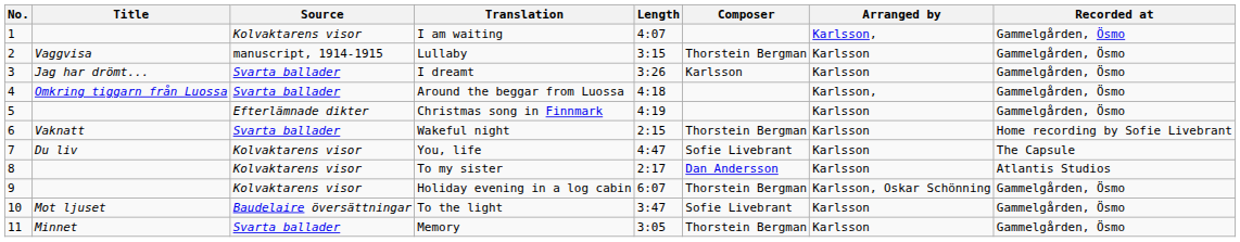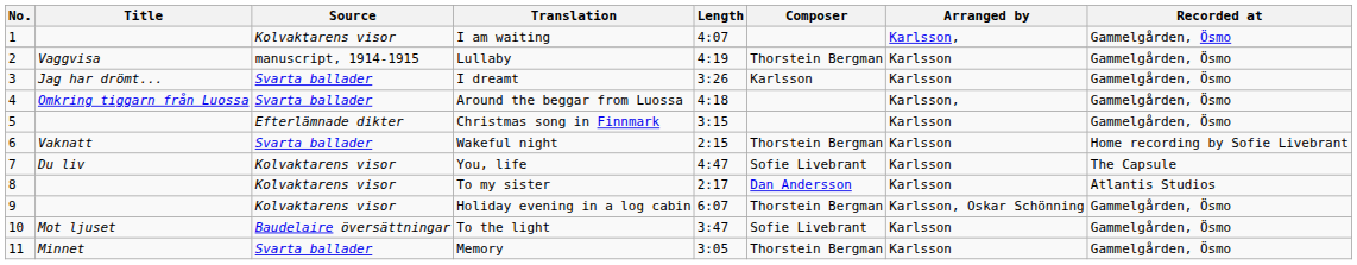 <table class="wikitable">
 <tr>
 <th>No.</th>
 <th>Title</th>
 <th>Source</th>
 <th>Translation</th>
 <th>Length</th>
 <th>Composer</th>
 <th>Arranged by</th>
 <th>Recorded at</th>
 </tr>
 <tr>
 <td>1</td>
 <td><em></em></td>
 <td><em>Kolvaktarens visor</em></td>
 <td>I am waiting</td>
 <td>4:07</td>
 <td></td>
 <td><a href='#'>Karlsson</a>, </td>
 <td>Gammelgården, <a href='#'>Ösmo</a></td>
 </tr>
 <tr>
 <td>2</td>
 <td><em>Vaggvisa</em></td>
 <td>manuscript, 1914-1915</td>
 <td>Lullaby</td>
-<td>3:15</td>
+<td>4:19</td>
 <td>Thorstein Bergman</td>
 <td>Karlsson</td>
 <td>Gammelgården, Ösmo</td>
 </tr>
 <tr>
 <td>3</td>
 <td><em>Jag har drömt...</em></td>
 <td><em><a href='#'>Svarta ballader</a></em></td>
 <td>I dreamt</td>
 <td>3:26</td>
 <td>Karlsson</td>
 <td>Karlsson</td>
 <td>Gammelgården, Ösmo</td>
 </tr>
 <tr>
 <td>4</td>
 <td><em><a href='#'>Omkring tiggarn från Luossa</a></em></td>
 <td><em><a href='#'>Svarta ballader</a></em></td>
 <td>Around the beggar from Luossa</td>
 <td>4:18</td>
 <td></td>
 <td>Karlsson, </td>
 <td>Gammelgården, Ösmo</td>
 </tr>
 <tr>
 <td>5</td>
 <td><em></em></td>
 <td><em>Efterlämnade dikter</em></td>
 <td>Christmas song in <a href='#'>Finnmark</a></td>
-<td>4:19</td>
+<td>3:15</td>
 <td></td>
 <td>Karlsson</td>
 <td>Gammelgården, Ösmo</td>
 </tr>
 <tr>
 <td>6</td>
 <td><em>Vaknatt</em></td>
 <td><em><a href='#'>Svarta ballader</a></em></td>
 <td>Wakeful night</td>
 <td>2:15</td>
 <td>Thorstein Bergman</td>
 <td>Karlsson</td>
 <td>Home recording by Sofie Livebrant</td>
 </tr>
 <tr>
 <td>7</td>
 <td><em>Du liv</em></td>
 <td><em>Kolvaktarens visor</em></td>
 <td>You, life</td>
 <td>4:47</td>
 <td>Sofie Livebrant</td>
 <td>Karlsson</td>
 <td>The Capsule</td>
 </tr>
 <tr>
 <td>8</td>
 <td><em></em></td>
 <td><em>Kolvaktarens visor</em></td>
 <td>To my sister</td>
 <td>2:17</td>
 <td><a href='#'>Dan Andersson</a></td>
 <td>Karlsson</td>
 <td>Atlantis Studios</td>
 </tr>
 <tr>
 <td>9</td>
 <td><em></em></td>
 <td><em>Kolvaktarens visor</em></td>
 <td>Holiday evening in a log cabin</td>
 <td>6:07</td>
 <td>Thorstein Bergman</td>
 <td>Karlsson, Oskar Schönning</td>
 <td>Gammelgården, Ösmo</td>
 </tr>
 <tr>
 <td>10</td>
 <td><em>Mot ljuset</em></td>
 <td><em><a href='#'>Baudelaire</a> översättningar</em></td>
 <td>To the light</td>
 <td>3:47</td>
 <td>Sofie Livebrant</td>
 <td>Karlsson</td>
 <td>Gammelgården, Ösmo</td>
 </tr>
 <tr>
 <td>11</td>
 <td><em>Minnet</em></td>
 <td><em><a href='#'>Svarta ballader</a></em></td>
 <td>Memory</td>
 <td>3:05</td>
 <td>Thorstein Bergman</td>
 <td>Karlsson</td>
 <td>Gammelgården, Ösmo</td>
 </tr>
 </table>
